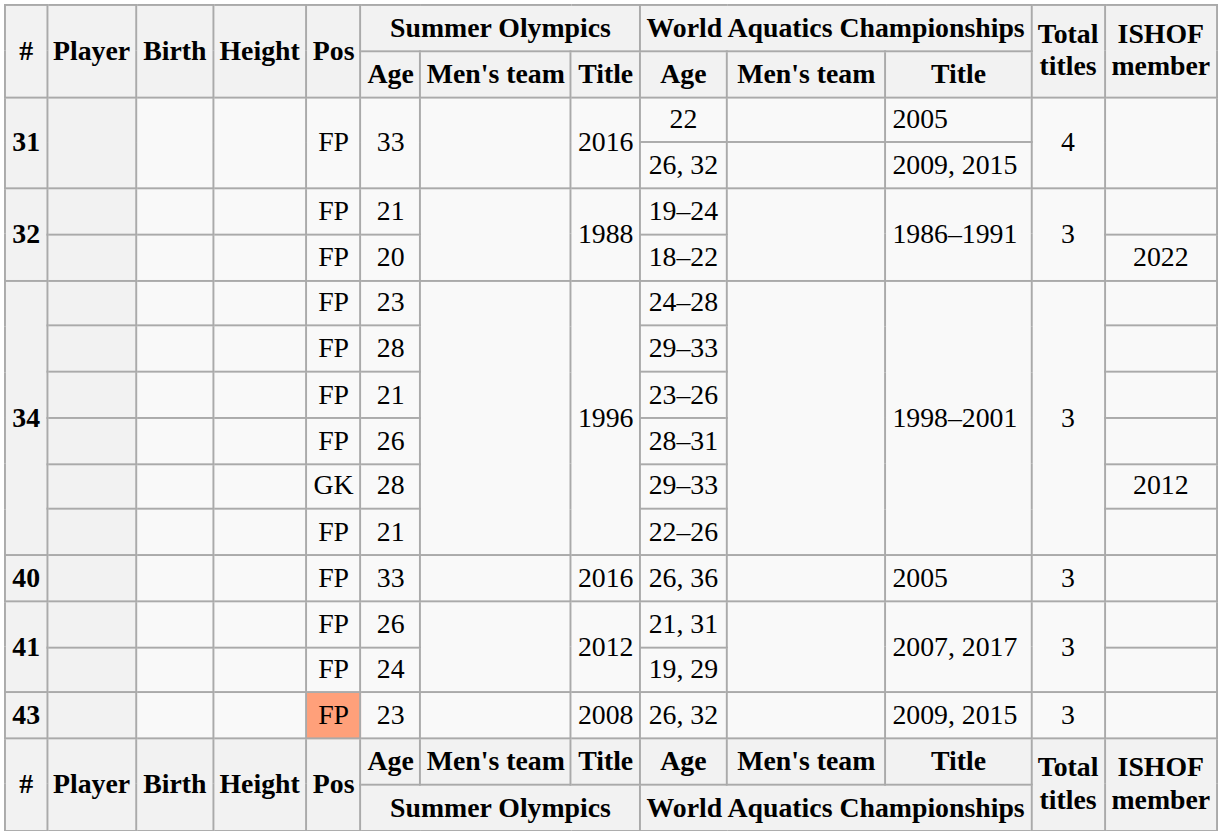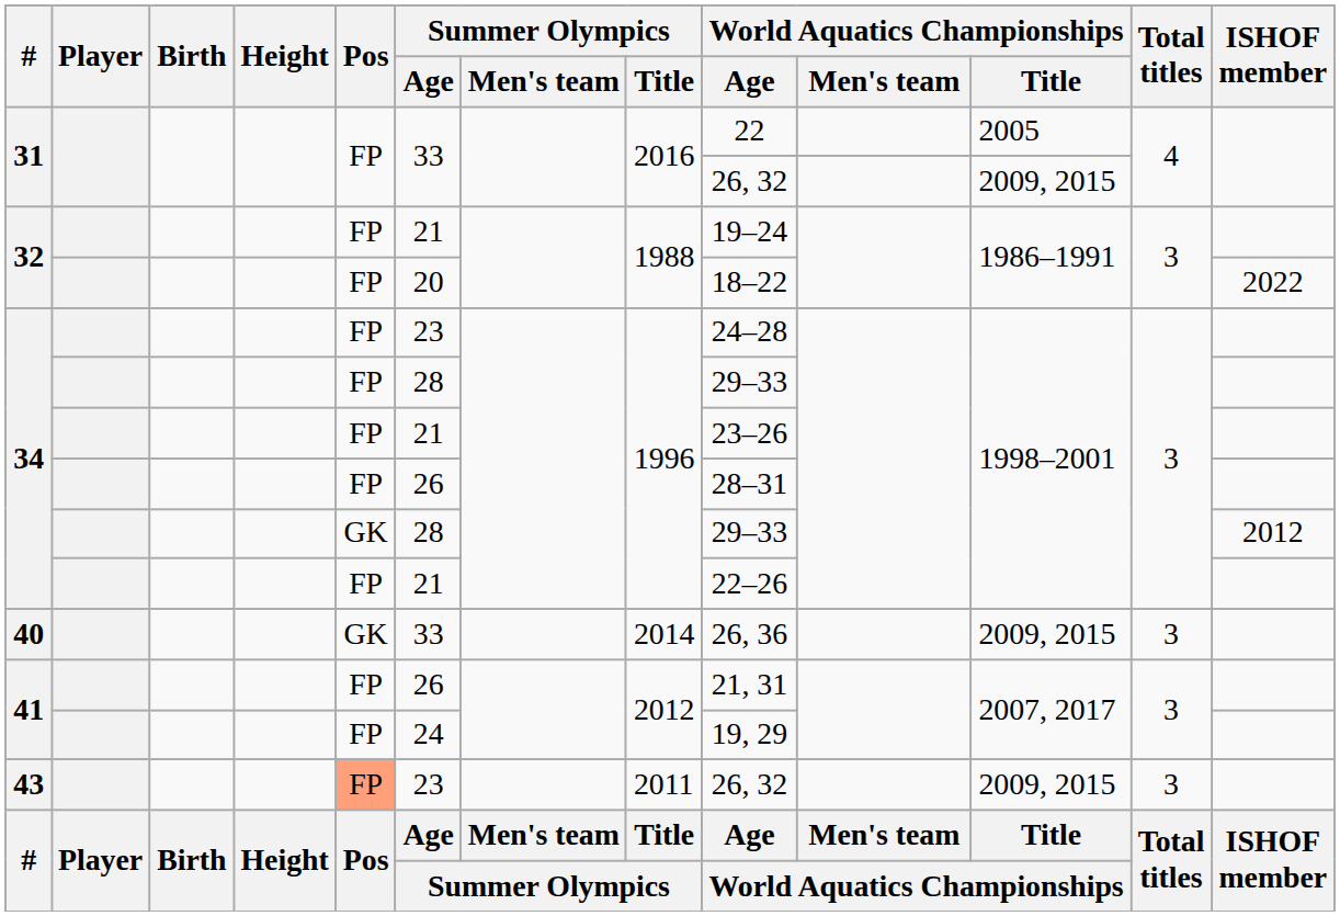 <table class="wikitable sortable plainrowheaders sticky-header-multi" style="text-align: center; font-size: 90%; margin-left: 1em;">
 <tr>
 <th scope="col" rowspan="2">#</th>
 <th scope="col" rowspan="2">Player</th>
 <th scope="col" rowspan="2">Birth</th>
 <th scope="col" rowspan="2">Height</th>
 <th scope="col" rowspan="2">Pos</th>
 <th scope="colgroup" colspan="3">Summer Olympics</th>
 <th scope="colgroup" colspan="3">World Aquatics Championships</th>
 <th scope="col" rowspan="2">Total<br>titles</th>
 <th scope="col" rowspan="2">ISHOF<br>member</th>
 </tr>
 <tr>
 <th scope="col">Age</th>
 <th scope="col">Men's team</th>
 <th scope="col">Title</th>
 <th scope="col">Age</th>
 <th scope="col">Men's team</th>
 <th scope="col">Title</th>
 </tr>
 <tr>
 <th scope="rowgroup" rowspan="2" style="text-align: center;"><strong>31</strong></th>
 <th scope="rowgroup" rowspan="2"></th>
 <td rowspan="2"></td>
 <td rowspan="2" style="text-align: left;"></td>
 <td rowspan="2">FP</td>
 <td rowspan="2">33</td>
 <td rowspan="2" style="text-align: left;"></td>
 <td rowspan="2" style="text-align: left;">2016</td>
 <td>22</td>
 <td style="text-align: left;"></td>
 <td style="text-align: left;">2005</td>
 <td rowspan="2">4</td>
 <td rowspan="2"></td>
 </tr>
 <tr>
 <td>26, 32</td>
 <td style="text-align: left;"></td>
 <td style="text-align: left;">2009, 2015</td>
 </tr>
 <tr>
 <th scope="rowgroup" rowspan="2" style="text-align: center;"><strong>32</strong></th>
 <th scope="row"></th>
 <td></td>
 <td style="text-align: left;"></td>
 <td>FP</td>
 <td>21</td>
 <td rowspan="2" style="text-align: left;"></td>
 <td rowspan="2" style="text-align: left;">1988</td>
 <td>19–24</td>
 <td rowspan="2" style="text-align: left;"></td>
 <td rowspan="2" style="text-align: left;">1986–1991</td>
 <td rowspan="2">3</td>
 <td></td>
 </tr>
 <tr>
 <th scope="row"></th>
 <td></td>
 <td style="text-align: left;"></td>
 <td>FP</td>
 <td>20</td>
 <td>18–22</td>
 <td>2022</td>
 </tr>
 <tr>
 <th scope="rowgroup" rowspan="6" style="text-align: center;"><strong>34</strong></th>
 <th scope="row"></th>
 <td></td>
 <td style="text-align: left;"></td>
 <td>FP</td>
 <td>23</td>
 <td rowspan="6" style="text-align: left;"></td>
 <td rowspan="6" style="text-align: left;">1996</td>
 <td>24–28</td>
 <td rowspan="6" style="text-align: left;"></td>
 <td rowspan="6" style="text-align: left;">1998–2001</td>
 <td rowspan="6">3</td>
 <td></td>
 </tr>
 <tr>
 <th scope="row"></th>
 <td></td>
 <td style="text-align: left;"></td>
 <td>FP</td>
 <td>28</td>
 <td>29–33</td>
 <td></td>
 </tr>
 <tr>
 <th scope="row"></th>
 <td></td>
 <td style="text-align: left;"></td>
 <td>FP</td>
 <td>21</td>
 <td>23–26</td>
 <td></td>
 </tr>
 <tr>
 <th scope="row"></th>
 <td></td>
 <td style="text-align: left;"></td>
 <td>FP</td>
 <td>26</td>
 <td>28–31</td>
 <td></td>
 </tr>
 <tr>
 <th scope="row"></th>
 <td></td>
 <td style="text-align: left;"></td>
 <td>GK</td>
 <td>28</td>
 <td>29–33</td>
 <td>2012</td>
 </tr>
 <tr>
 <th scope="row"></th>
 <td></td>
 <td style="text-align: left;"></td>
 <td>FP</td>
 <td>21</td>
 <td>22–26</td>
 <td></td>
 </tr>
 <tr>
 <th scope="row" style="text-align: center;"><strong>40</strong></th>
 <th scope="row"></th>
 <td></td>
 <td style="text-align: left;"></td>
-<td>FP</td>
+<td>GK</td>
 <td>33</td>
 <td style="text-align: left;"></td>
-<td style="text-align: left;">2016</td>
+<td style="text-align: left;">2014</td>
 <td>26, 36</td>
 <td style="text-align: left;"></td>
-<td style="text-align: left;">2005</td>
+<td style="text-align: left;">2009, 2015</td>
 <td>3</td>
 <td></td>
 </tr>
 <tr>
 <th scope="rowgroup" rowspan="2" style="text-align: center;"><strong>41</strong></th>
 <th scope="row"></th>
 <td></td>
 <td style="text-align: left;"></td>
 <td>FP</td>
 <td>26</td>
 <td rowspan="2" style="text-align: left;"></td>
 <td rowspan="2" style="text-align: left;">2012</td>
 <td>21, 31</td>
 <td rowspan="2" style="text-align: left;"></td>
 <td rowspan="2" style="text-align: left;">2007, 2017</td>
 <td rowspan="2">3</td>
 <td></td>
 </tr>
 <tr>
 <th scope="row"></th>
 <td></td>
 <td style="text-align: left;"></td>
 <td>FP</td>
 <td>24</td>
 <td>19, 29</td>
 <td></td>
 </tr>
 <tr>
 <th scope="row" style="text-align: center;"><strong>43</strong></th>
 <th scope="row"></th>
 <td></td>
 <td style="text-align: left;"></td>
 <td style="background: lightsalmon;">FP</td>
 <td>23</td>
 <td style="text-align: left;"></td>
-<td style="text-align: left;">2008</td>
+<td style="text-align: left;">2011</td>
 <td>26, 32</td>
 <td style="text-align: left;"></td>
 <td style="text-align: left;">2009, 2015</td>
 <td>3</td>
 <td></td>
 </tr>
 <tr class="sortbottom">
 <th rowspan="2">#</th>
 <th rowspan="2">Player</th>
 <th rowspan="2">Birth</th>
 <th rowspan="2">Height</th>
 <th rowspan="2">Pos</th>
 <th>Age</th>
 <th>Men's team</th>
 <th>Title</th>
 <th>Age</th>
 <th>Men's team</th>
 <th>Title</th>
 <th rowspan="2">Total<br>titles</th>
 <th rowspan="2">ISHOF<br>member</th>
 </tr>
 <tr class="sortbottom">
 <th colspan="3">Summer Olympics</th>
 <th colspan="3">World Aquatics Championships</th>
 </tr>
 </table>
